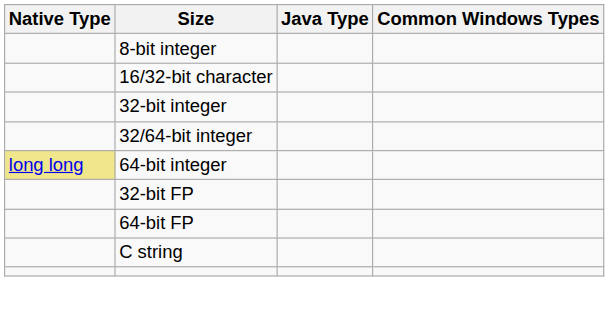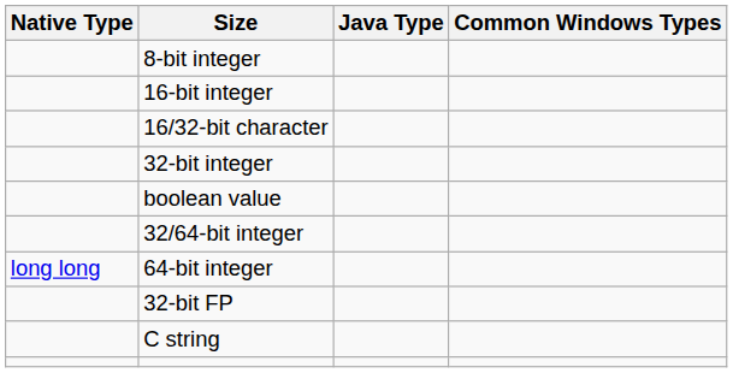 <table class="wikitable">
 <tr>
 <th>Native Type</th>
 <th>Size</th>
 <th>Java Type</th>
 <th>Common Windows Types</th>
 </tr>
 <tr>
 <td><a href='#'></a></td>
 <td>8-bit integer</td>
 <td></td>
+<td></td>
+</tr>
+<tr>
+<td><a href='#'></a></td>
+<td>16-bit integer</td>
+<td><a href='#'></a></td>
 <td></td>
 </tr>
 <tr>
 <td><a href='#'></a></td>
 <td>16/32-bit character</td>
 <td><a href='#'></a></td>
 <td></td>
 </tr>
 <tr>
 <td><a href='#'></a></td>
 <td>32-bit integer</td>
 <td><a href='#'></a></td>
 <td></td>
 </tr>
 <tr>
 <td><a href='#'></a></td>
+<td>boolean value</td>
+<td></td>
+<td></td>
+</tr>
+<tr>
+<td><a href='#'></a></td>
 <td>32/64-bit integer</td>
 <td></td>
 <td></td>
 </tr>
 <tr>
-<td style="background: khaki;"><a href='#'>long long</a></td>
+<td><a href='#'>long long</a></td>
 <td>64-bit integer</td>
 <td><a href='#'></a></td>
 <td></td>
 </tr>
 <tr>
 <td><a href='#'></a></td>
 <td>32-bit FP</td>
-<td><a href='#'></a></td>
-<td></td>
-</tr>
-<tr>
-<td><a href='#'></a></td>
-<td>64-bit FP</td>
 <td><a href='#'></a></td>
 <td></td>
 </tr>
 <tr>
 <td></td>
 <td>C string</td>
 <td></td>
 <td></td>
 </tr>
 <tr>
 <td></td>
 <td></td>
 <td></td>
 <td></td>
 </tr>
 </table>
